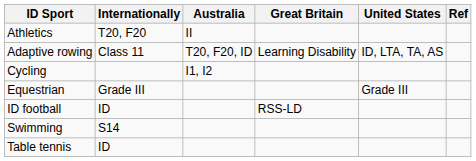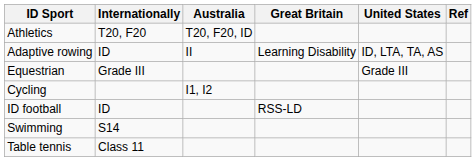 <table class="wikitable">
 <tr>
 <th>ID Sport</th>
 <th>Internationally</th>
 <th>Australia</th>
 <th>Great Britain</th>
 <th>United States</th>
 <th>Ref</th>
 </tr>
 <tr>
 <td>Athletics</td>
 <td>T20, F20</td>
-<td>II</td>
+<td>T20, F20, ID</td>
 <td></td>
 <td></td>
 <td></td>
 </tr>
 <tr>
 <td>Adaptive rowing</td>
-<td>Class 11</td>
-<td>T20, F20, ID</td>
+<td>ID</td>
+<td>II</td>
 <td>Learning Disability</td>
 <td>ID, LTA, TA, AS</td>
+<td></td>
+</tr>
+<tr>
+<td>Equestrian</td>
+<td>Grade III</td>
+<td></td>
+<td></td>
+<td>Grade III</td>
 <td></td>
 </tr>
 <tr>
 <td>Cycling</td>
 <td></td>
 <td>I1, I2</td>
 <td></td>
 <td></td>
-<td></td>
-</tr>
-<tr>
-<td>Equestrian</td>
-<td>Grade III</td>
-<td></td>
-<td></td>
-<td>Grade III</td>
 <td></td>
 </tr>
 <tr>
 <td>ID football</td>
 <td>ID</td>
 <td></td>
 <td>RSS-LD</td>
 <td></td>
 <td></td>
 </tr>
 <tr>
 <td>Swimming</td>
 <td>S14</td>
 <td></td>
 <td></td>
 <td></td>
 <td></td>
 </tr>
 <tr>
 <td>Table tennis</td>
-<td>ID</td>
+<td>Class 11</td>
 <td></td>
 <td></td>
 <td></td>
 <td></td>
 </tr>
 </table>
